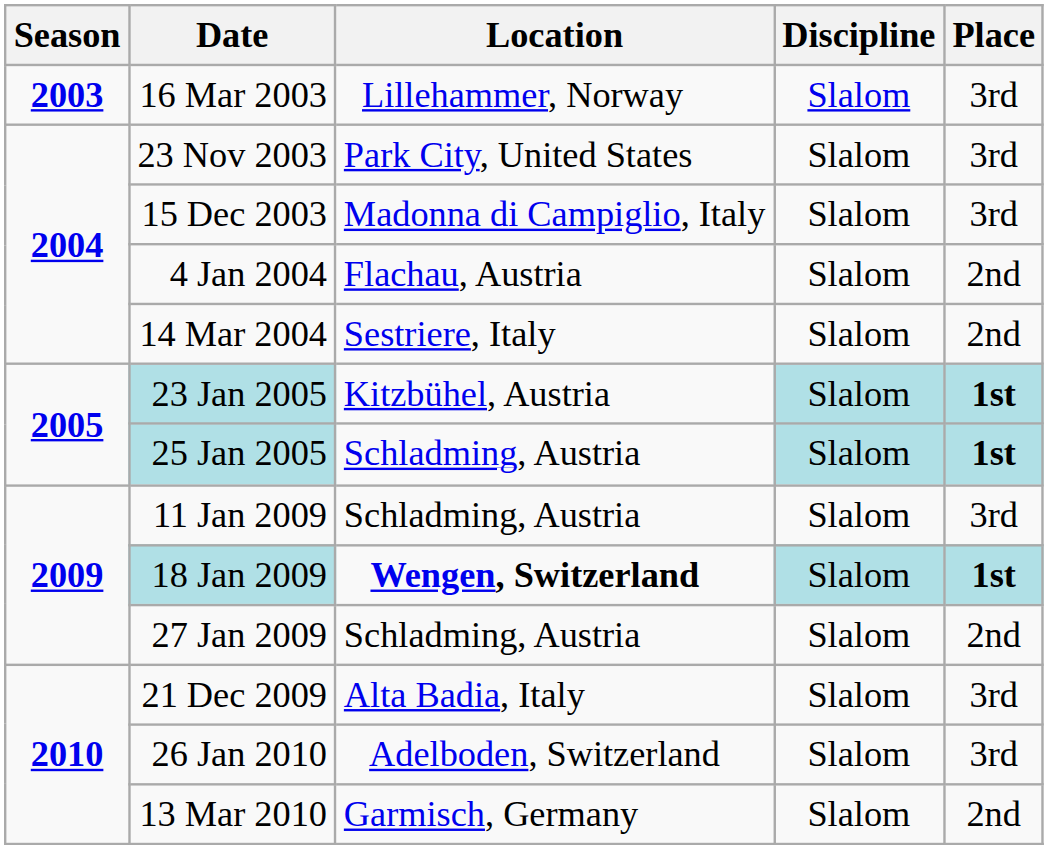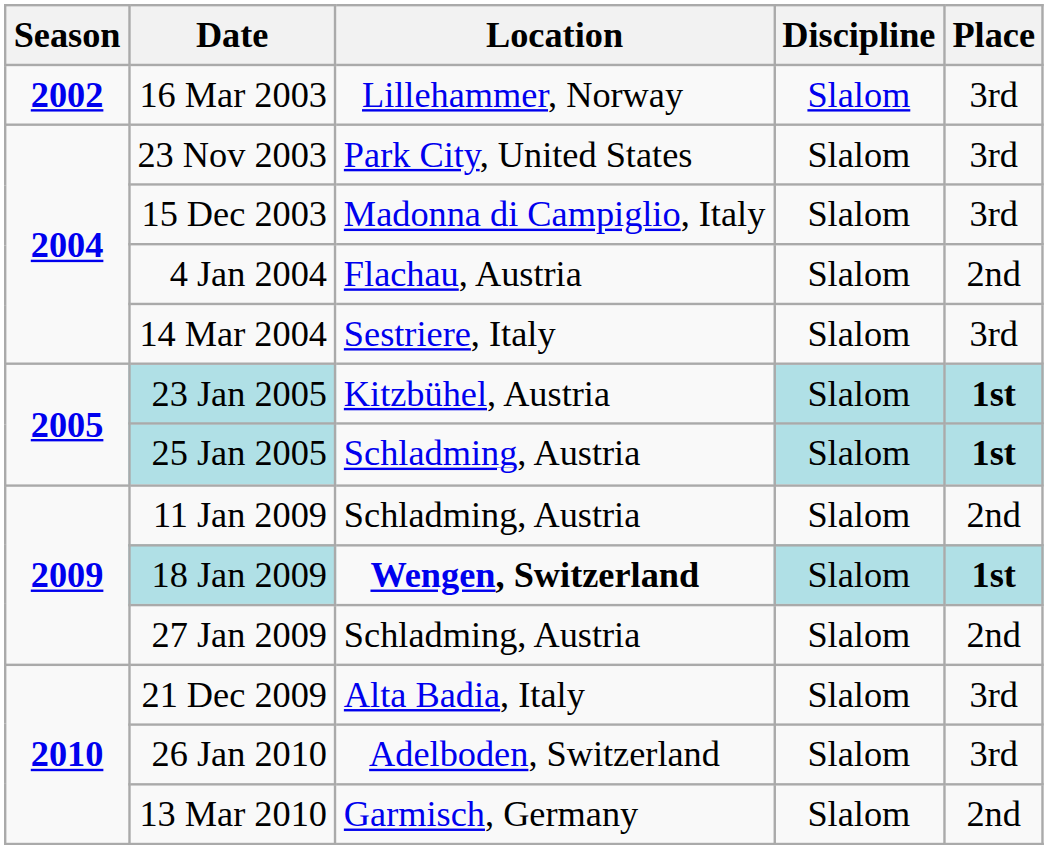 <table class="wikitable" style="text-align:center; font-size:95%;">
 <tr>
 <th>Season</th>
 <th>Date</th>
 <th>Location</th>
 <th>Discipline</th>
 <th>Place</th>
 </tr>
 <tr>
-<td><strong><a href='#'>2003</a></strong></td>
+<td><strong><a href='#'>2002</a></strong></td>
 <td align=right>16 Mar 2003</td>
 <td align=left>  <a href='#'>Lillehammer</a>, Norway</td>
 <td><a href='#'>Slalom</a></td>
 <td>3rd</td>
 </tr>
 <tr>
 <td rowspan="4"><strong><a href='#'>2004</a></strong></td>
 <td align=right>23 Nov 2003</td>
 <td align=left> <a href='#'>Park City</a>, United States</td>
 <td>Slalom</td>
 <td>3rd</td>
 </tr>
 <tr>
 <td align=right>15 Dec 2003</td>
 <td align=left> <a href='#'>Madonna di Campiglio</a>, Italy</td>
 <td>Slalom</td>
 <td>3rd</td>
 </tr>
 <tr>
 <td align=right>4 Jan 2004</td>
 <td align=left> <a href='#'>Flachau</a>, Austria</td>
 <td>Slalom</td>
 <td>2nd</td>
 </tr>
 <tr>
 <td align=right>14 Mar 2004</td>
 <td align=left> <a href='#'>Sestriere</a>, Italy</td>
 <td>Slalom</td>
-<td>2nd</td>
+<td>3rd</td>
 </tr>
 <tr>
 <td rowspan="2"><strong><a href='#'>2005</a></strong></td>
 <td align=right bgcolor="#BOEOE6">23 Jan 2005</td>
 <td align=left> <a href='#'>Kitzbühel</a>, Austria</td>
 <td bgcolor="#BOEOE6";>Slalom</td>
 <td bgcolor="#BOEOE6"><strong>1st</strong></td>
 </tr>
 <tr>
 <td align=right bgcolor="#BOEOE6">25 Jan 2005</td>
 <td align=left> <a href='#'>Schladming</a>, Austria</td>
 <td bgcolor="#BOEOE6">Slalom</td>
 <td bgcolor="#BOEOE6"><strong>1st</strong></td>
 </tr>
 <tr>
 <td rowspan="3"><strong><a href='#'>2009</a></strong></td>
 <td align=right>11 Jan 2009</td>
 <td align=left> Schladming, Austria</td>
 <td>Slalom</td>
-<td>3rd</td>
+<td>2nd</td>
 </tr>
 <tr>
 <td align=right bgcolor="#BOEOE6">18 Jan 2009</td>
 <td align=left><strong>   <a href='#'>Wengen</a>, Switzerland</strong></td>
 <td bgcolor="#BOEOE6">Slalom</td>
 <td bgcolor="#BOEOE6"><strong>1st</strong></td>
 </tr>
 <tr>
 <td align=right>27 Jan 2009</td>
 <td align=left> Schladming, Austria</td>
 <td>Slalom</td>
 <td>2nd</td>
 </tr>
 <tr>
 <td rowspan="3"><strong><a href='#'>2010</a></strong></td>
 <td align=right>21 Dec 2009</td>
 <td align=left> <a href='#'>Alta Badia</a>, Italy</td>
 <td>Slalom</td>
 <td>3rd</td>
 </tr>
 <tr>
 <td align=right>26 Jan 2010</td>
 <td align=left>   <a href='#'>Adelboden</a>, Switzerland</td>
 <td>Slalom</td>
 <td>3rd</td>
 </tr>
 <tr>
 <td align=right>13 Mar 2010</td>
 <td align=left> <a href='#'>Garmisch</a>, Germany</td>
 <td>Slalom</td>
 <td>2nd</td>
 </tr>
 <tr>
 </tr>
 </table>
